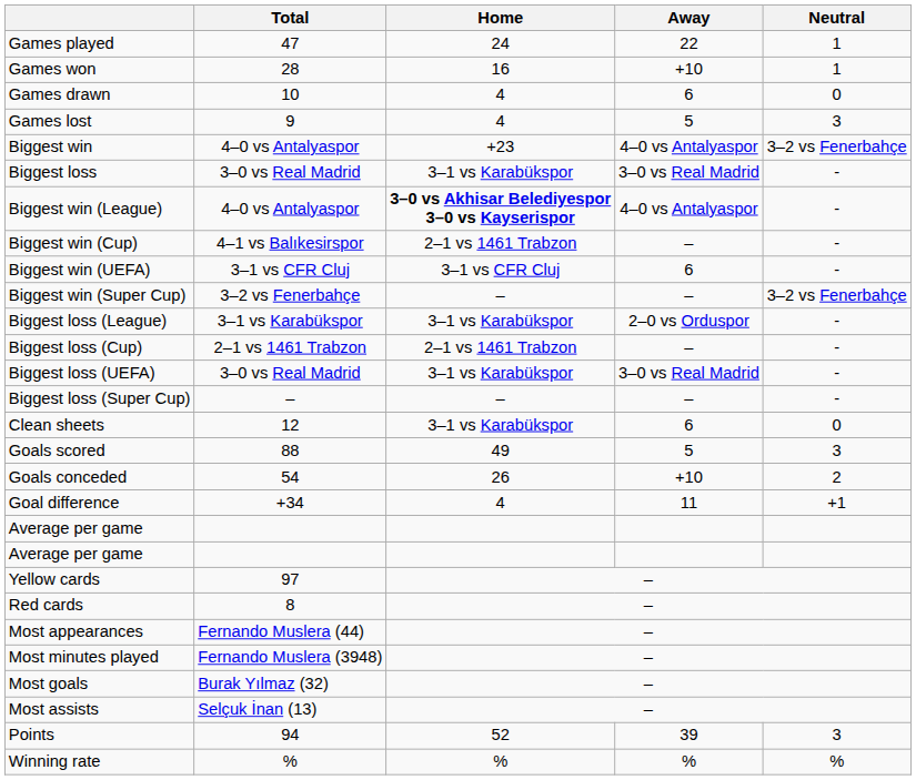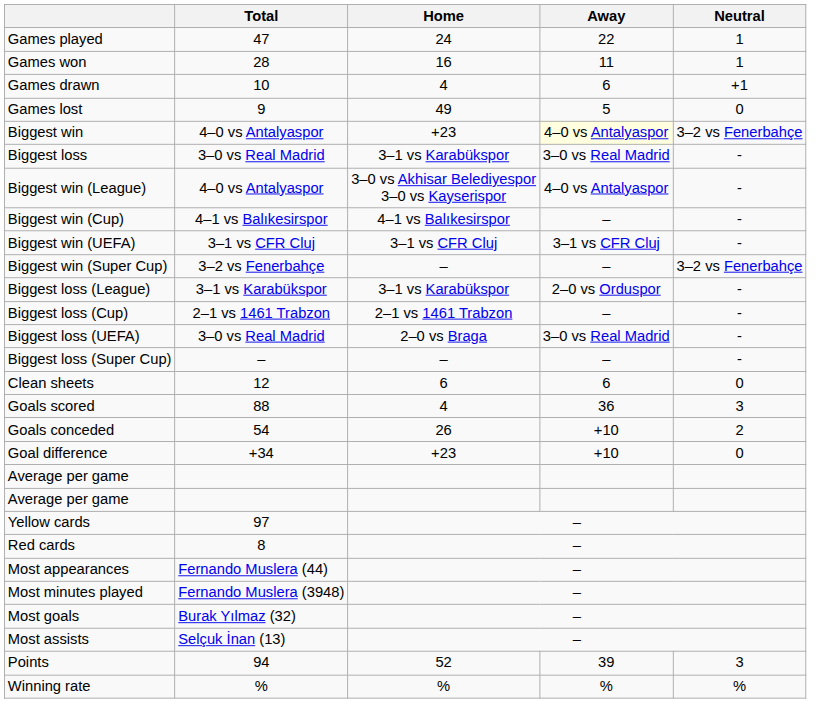 <table class="wikitable" style="text-align: center;">
 <tr>
 <th></th>
 <th>Total</th>
 <th>Home</th>
 <th>Away</th>
 <th>Neutral</th>
 </tr>
 <tr>
 <td align=left>Games played</td>
 <td>47</td>
 <td>24</td>
 <td>22</td>
 <td>1</td>
 </tr>
 <tr>
 <td align=left>Games won</td>
 <td>28</td>
 <td>16</td>
-<td>+10</td>
+<td>11</td>
 <td>1</td>
 </tr>
 <tr>
 <td align=left>Games drawn</td>
 <td>10</td>
 <td>4</td>
 <td>6</td>
-<td>0</td>
+<td>+1</td>
 </tr>
 <tr>
 <td align=left>Games lost</td>
 <td>9</td>
-<td>4</td>
+<td>49</td>
 <td>5</td>
-<td>3</td>
+<td>0</td>
 </tr>
 <tr>
 <td align=left>Biggest win</td>
 <td>4–0 vs <a href='#'>Antalyaspor</a></td>
 <td>+23</td>
-<td>4–0 vs <a href='#'>Antalyaspor</a></td>
+<td style="background: lightyellow;">4–0 vs <a href='#'>Antalyaspor</a></td>
 <td>3–2 vs <a href='#'>Fenerbahçe</a></td>
 </tr>
 <tr>
 <td align=left>Biggest loss</td>
 <td>3–0 vs <a href='#'>Real Madrid</a></td>
 <td>3–1 vs <a href='#'>Karabükspor</a></td>
 <td>3–0 vs <a href='#'>Real Madrid</a></td>
 <td>-</td>
 </tr>
 <tr>
 <td align=left>Biggest win (League)</td>
 <td>4–0 vs <a href='#'>Antalyaspor</a></td>
-<td><strong>3–0 vs <a href='#'>Akhisar Belediyespor</a><br>3–0 vs <a href='#'>Kayserispor</a></strong></td>
+<td>3–0 vs <a href='#'>Akhisar Belediyespor</a><br>3–0 vs <a href='#'>Kayserispor</a></td>
 <td>4–0 vs <a href='#'>Antalyaspor</a></td>
 <td>-</td>
 </tr>
 <tr>
 <td align=left>Biggest win (Cup)</td>
 <td>4–1 vs <a href='#'>Balıkesirspor</a></td>
-<td>2–1 vs <a href='#'>1461 Trabzon</a></td>
+<td>4–1 vs <a href='#'>Balıkesirspor</a></td>
 <td>–</td>
 <td>-</td>
 </tr>
 <tr>
 <td align=left>Biggest win (UEFA)</td>
 <td>3–1 vs <a href='#'>CFR Cluj</a></td>
 <td>3–1 vs <a href='#'>CFR Cluj</a></td>
-<td>6</td>
+<td>3–1 vs <a href='#'>CFR Cluj</a></td>
 <td>-</td>
 </tr>
 <tr>
 <td align=left>Biggest win (Super Cup)</td>
 <td>3–2 vs <a href='#'>Fenerbahçe</a></td>
 <td>–</td>
 <td>–</td>
 <td>3–2 vs <a href='#'>Fenerbahçe</a></td>
 </tr>
 <tr>
 <td align=left>Biggest loss (League)</td>
 <td>3–1 vs <a href='#'>Karabükspor</a></td>
 <td>3–1 vs <a href='#'>Karabükspor</a></td>
 <td>2–0 vs <a href='#'>Orduspor</a></td>
 <td>-</td>
 </tr>
 <tr>
 <td align=left>Biggest loss (Cup)</td>
 <td>2–1 vs <a href='#'>1461 Trabzon</a></td>
 <td>2–1 vs <a href='#'>1461 Trabzon</a></td>
 <td>–</td>
 <td>-</td>
 </tr>
 <tr>
 <td align=left>Biggest loss (UEFA)</td>
 <td>3–0 vs <a href='#'>Real Madrid</a></td>
-<td>3–1 vs <a href='#'>Karabükspor</a></td>
+<td>2–0 vs <a href='#'>Braga</a></td>
 <td>3–0 vs <a href='#'>Real Madrid</a></td>
 <td>-</td>
 </tr>
 <tr>
 <td align=left>Biggest loss (Super Cup)</td>
 <td>–</td>
 <td>–</td>
 <td>–</td>
 <td>-</td>
 </tr>
 <tr>
 <td align=left>Clean sheets</td>
 <td>12</td>
-<td>3–1 vs <a href='#'>Karabükspor</a></td>
+<td>6</td>
 <td>6</td>
 <td>0</td>
 </tr>
 <tr>
 <td align=left>Goals scored</td>
 <td>88</td>
-<td>49</td>
-<td>5</td>
+<td>4</td>
+<td>36</td>
 <td>3</td>
 </tr>
 <tr>
 <td align=left>Goals conceded</td>
 <td>54</td>
 <td>26</td>
 <td>+10</td>
 <td>2</td>
 </tr>
 <tr>
 <td align=left>Goal difference</td>
 <td>+34</td>
-<td>4</td>
-<td>11</td>
-<td>+1</td>
+<td>+23</td>
+<td>+10</td>
+<td>0</td>
 </tr>
 <tr>
 <td align=left>Average  per game</td>
 <td></td>
 <td></td>
 <td></td>
 <td></td>
 </tr>
 <tr>
 <td align=left>Average  per game</td>
 <td></td>
 <td></td>
 <td></td>
 <td></td>
 </tr>
 <tr>
 <td align=left>Yellow cards</td>
 <td>97</td>
 <td colspan=3>–</td>
 </tr>
 <tr>
 <td align=left>Red cards</td>
 <td>8</td>
 <td colspan=3>–</td>
 </tr>
 <tr>
 <td align=left>Most appearances</td>
 <td align=left> <a href='#'>Fernando Muslera</a> (44)</td>
 <td colspan=3>–</td>
 </tr>
 <tr>
 <td align=left>Most minutes played</td>
 <td align=left> <a href='#'>Fernando Muslera</a> (3948)</td>
 <td colspan=3>–</td>
 </tr>
 <tr>
 <td align=left>Most goals</td>
 <td align=left> <a href='#'>Burak Yılmaz</a> (32)</td>
 <td colspan=3>–</td>
 </tr>
 <tr>
 <td align=left>Most assists</td>
 <td align=left> <a href='#'>Selçuk İnan</a> (13)</td>
 <td colspan=3>–</td>
 </tr>
 <tr>
 <td align=left>Points</td>
 <td>94</td>
 <td>52</td>
 <td>39</td>
 <td>3</td>
 </tr>
 <tr>
 <td align=left>Winning rate</td>
 <td>%</td>
 <td>%</td>
 <td>%</td>
 <td>%</td>
 </tr>
 </table>
